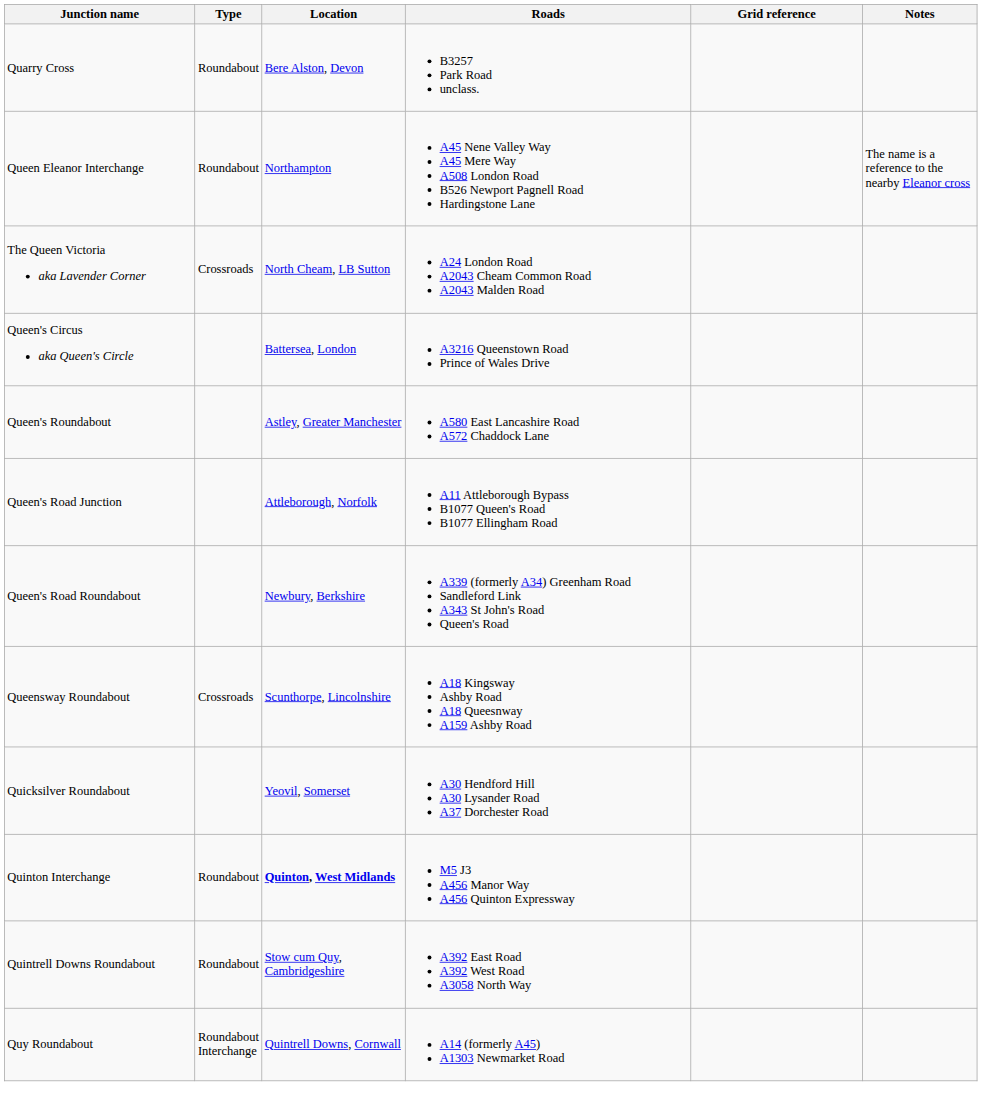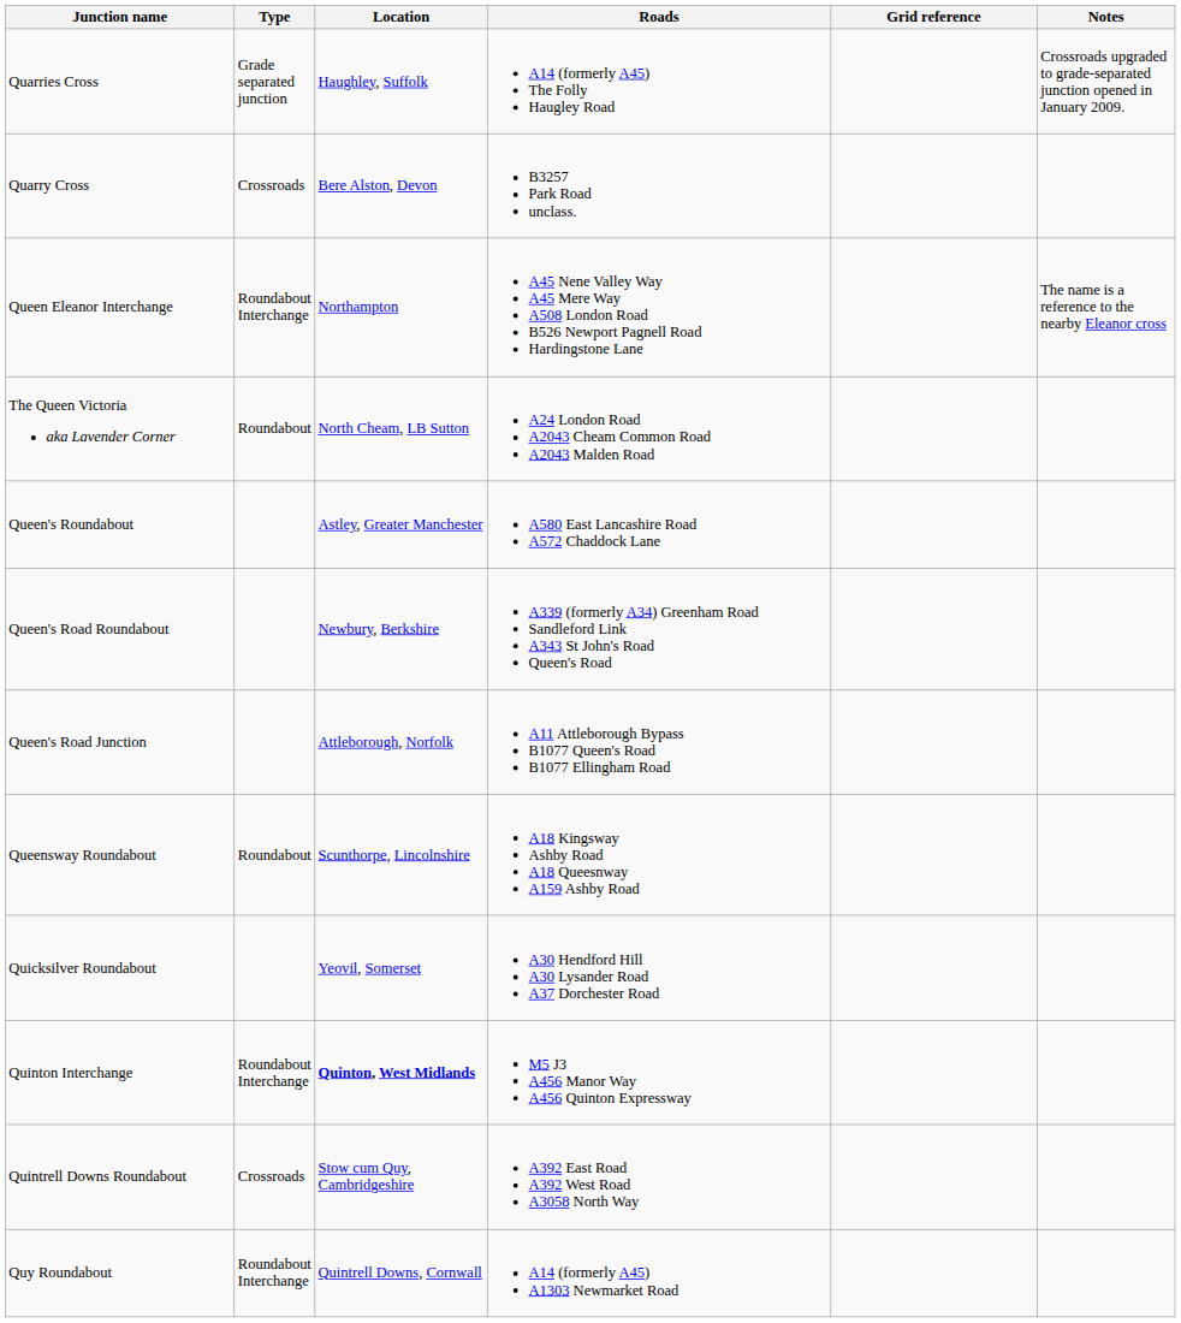 <table class=wikitable>
 <tr>
 <th width=20%>Junction name</th>
 <th width=5%>Type</th>
 <th width=15%>Location</th>
 <th width=30%>Roads</th>
 <th width=18%>Grid reference</th>
 <th width=25%>Notes</th>
 </tr>
 <tr>
+<td>Quarries Cross</td>
+<td>Grade separated junction</td>
+<td><a href='#'>Haughley</a>, <a href='#'>Suffolk</a></td>
+<td><br><ul><li><a href='#'>A14</a> (formerly <a href='#'>A45</a>)</li><li>The Folly</li><li>Haugley Road</li></ul></td>
+<td></td>
+<td>Crossroads upgraded to grade-separated junction opened in January 2009.</td>
+</tr>
+<tr>
 <td>Quarry Cross</td>
-<td>Roundabout</td>
+<td>Crossroads</td>
 <td><a href='#'>Bere Alston</a>, <a href='#'>Devon</a></td>
 <td><br><ul><li>B3257</li><li>Park Road</li><li>unclass.</li></ul></td>
 <td></td>
 <td></td>
 </tr>
 <tr>
 <td>Queen Eleanor Interchange</td>
-<td>Roundabout</td>
+<td>Roundabout Interchange</td>
 <td><a href='#'>Northampton</a></td>
 <td><br><ul><li><a href='#'>A45</a> Nene Valley Way</li><li><a href='#'>A45</a> Mere Way</li><li><a href='#'>A508</a> London Road</li><li>B526 Newport Pagnell Road</li><li>Hardingstone Lane</li></ul></td>
 <td></td>
 <td>The name is a reference to the nearby <a href='#'>Eleanor cross</a></td>
 </tr>
 <tr>
 <td>The Queen Victoria<br><ul><li><em>aka Lavender Corner</em></li></ul></td>
-<td>Crossroads</td>
+<td>Roundabout</td>
 <td><a href='#'>North Cheam</a>, <a href='#'>LB Sutton</a></td>
 <td><br><ul><li><a href='#'>A24</a> London Road</li><li><a href='#'>A2043</a> Cheam Common Road</li><li><a href='#'>A2043</a> Malden Road</li></ul></td>
-<td></td>
-<td></td>
-</tr>
-<tr>
-<td>Queen's Circus<br><ul><li><em>aka Queen's Circle</em></li></ul></td>
-<td></td>
-<td><a href='#'>Battersea</a>, <a href='#'>London</a></td>
-<td><br><ul><li><a href='#'>A3216</a> Queenstown Road</li><li>Prince of Wales Drive</li></ul></td>
 <td></td>
 <td></td>
 </tr>
 <tr>
 <td>Queen's Roundabout</td>
 <td></td>
 <td><a href='#'>Astley</a>, <a href='#'>Greater Manchester</a></td>
 <td><br><ul><li><a href='#'>A580</a> East Lancashire Road</li><li><a href='#'>A572</a> Chaddock Lane</li></ul></td>
 <td></td>
 <td></td>
 </tr>
 <tr>
+<td>Queen's Road Roundabout</td>
+<td></td>
+<td><a href='#'>Newbury</a>, <a href='#'>Berkshire</a></td>
+<td><br><ul><li><a href='#'>A339</a> (formerly <a href='#'>A34</a>) Greenham Road</li><li>Sandleford Link</li><li><a href='#'>A343</a> St John's Road</li><li>Queen's Road</li></ul></td>
+<td></td>
+<td></td>
+</tr>
+<tr>
 <td>Queen's Road Junction</td>
 <td></td>
 <td><a href='#'>Attleborough</a>, <a href='#'>Norfolk</a></td>
 <td><br><ul><li><a href='#'>A11</a> Attleborough Bypass</li><li>B1077 Queen's Road</li><li>B1077 Ellingham Road</li></ul></td>
 <td></td>
 <td></td>
 </tr>
 <tr>
-<td>Queen's Road Roundabout</td>
-<td></td>
-<td><a href='#'>Newbury</a>, <a href='#'>Berkshire</a></td>
-<td><br><ul><li><a href='#'>A339</a> (formerly <a href='#'>A34</a>) Greenham Road</li><li>Sandleford Link</li><li><a href='#'>A343</a> St John's Road</li><li>Queen's Road</li></ul></td>
-<td></td>
-<td></td>
-</tr>
-<tr>
 <td>Queensway Roundabout</td>
-<td>Crossroads</td>
+<td>Roundabout</td>
 <td><a href='#'>Scunthorpe</a>, <a href='#'>Lincolnshire</a></td>
 <td><br><ul><li><a href='#'>A18</a> Kingsway</li><li>Ashby Road</li><li><a href='#'>A18</a> Queesnway</li><li><a href='#'>A159</a> Ashby Road</li></ul></td>
 <td></td>
 <td></td>
 </tr>
 <tr>
 <td>Quicksilver Roundabout</td>
 <td></td>
 <td><a href='#'>Yeovil</a>, <a href='#'>Somerset</a></td>
 <td><br><ul><li><a href='#'>A30</a> Hendford Hill</li><li><a href='#'>A30</a> Lysander Road</li><li><a href='#'>A37</a> Dorchester Road</li></ul></td>
 <td></td>
 <td></td>
 </tr>
 <tr>
 <td>Quinton Interchange</td>
-<td>Roundabout</td>
+<td>Roundabout Interchange</td>
 <td><strong><a href='#'>Quinton</a>, <a href='#'>West Midlands</a></strong></td>
 <td><br><ul><li><a href='#'>M5</a> J3</li><li><a href='#'>A456</a> Manor Way</li><li><a href='#'>A456</a> Quinton Expressway</li></ul></td>
 <td></td>
 <td></td>
 </tr>
 <tr>
 <td>Quintrell Downs Roundabout</td>
-<td>Roundabout</td>
+<td>Crossroads</td>
 <td><a href='#'>Stow cum Quy</a>, <a href='#'>Cambridgeshire</a></td>
 <td><br><ul><li><a href='#'>A392</a> East Road</li><li><a href='#'>A392</a> West Road</li><li><a href='#'>A3058</a> North Way</li></ul></td>
 <td></td>
 <td></td>
 </tr>
 <tr>
 <td>Quy Roundabout</td>
 <td>Roundabout Interchange</td>
 <td><a href='#'>Quintrell Downs</a>, <a href='#'>Cornwall</a></td>
 <td><br><ul><li><a href='#'>A14</a> (formerly <a href='#'>A45</a>)</li><li><a href='#'>A1303</a> Newmarket Road</li></ul></td>
 <td></td>
 <td></td>
 </tr>
 </table>
